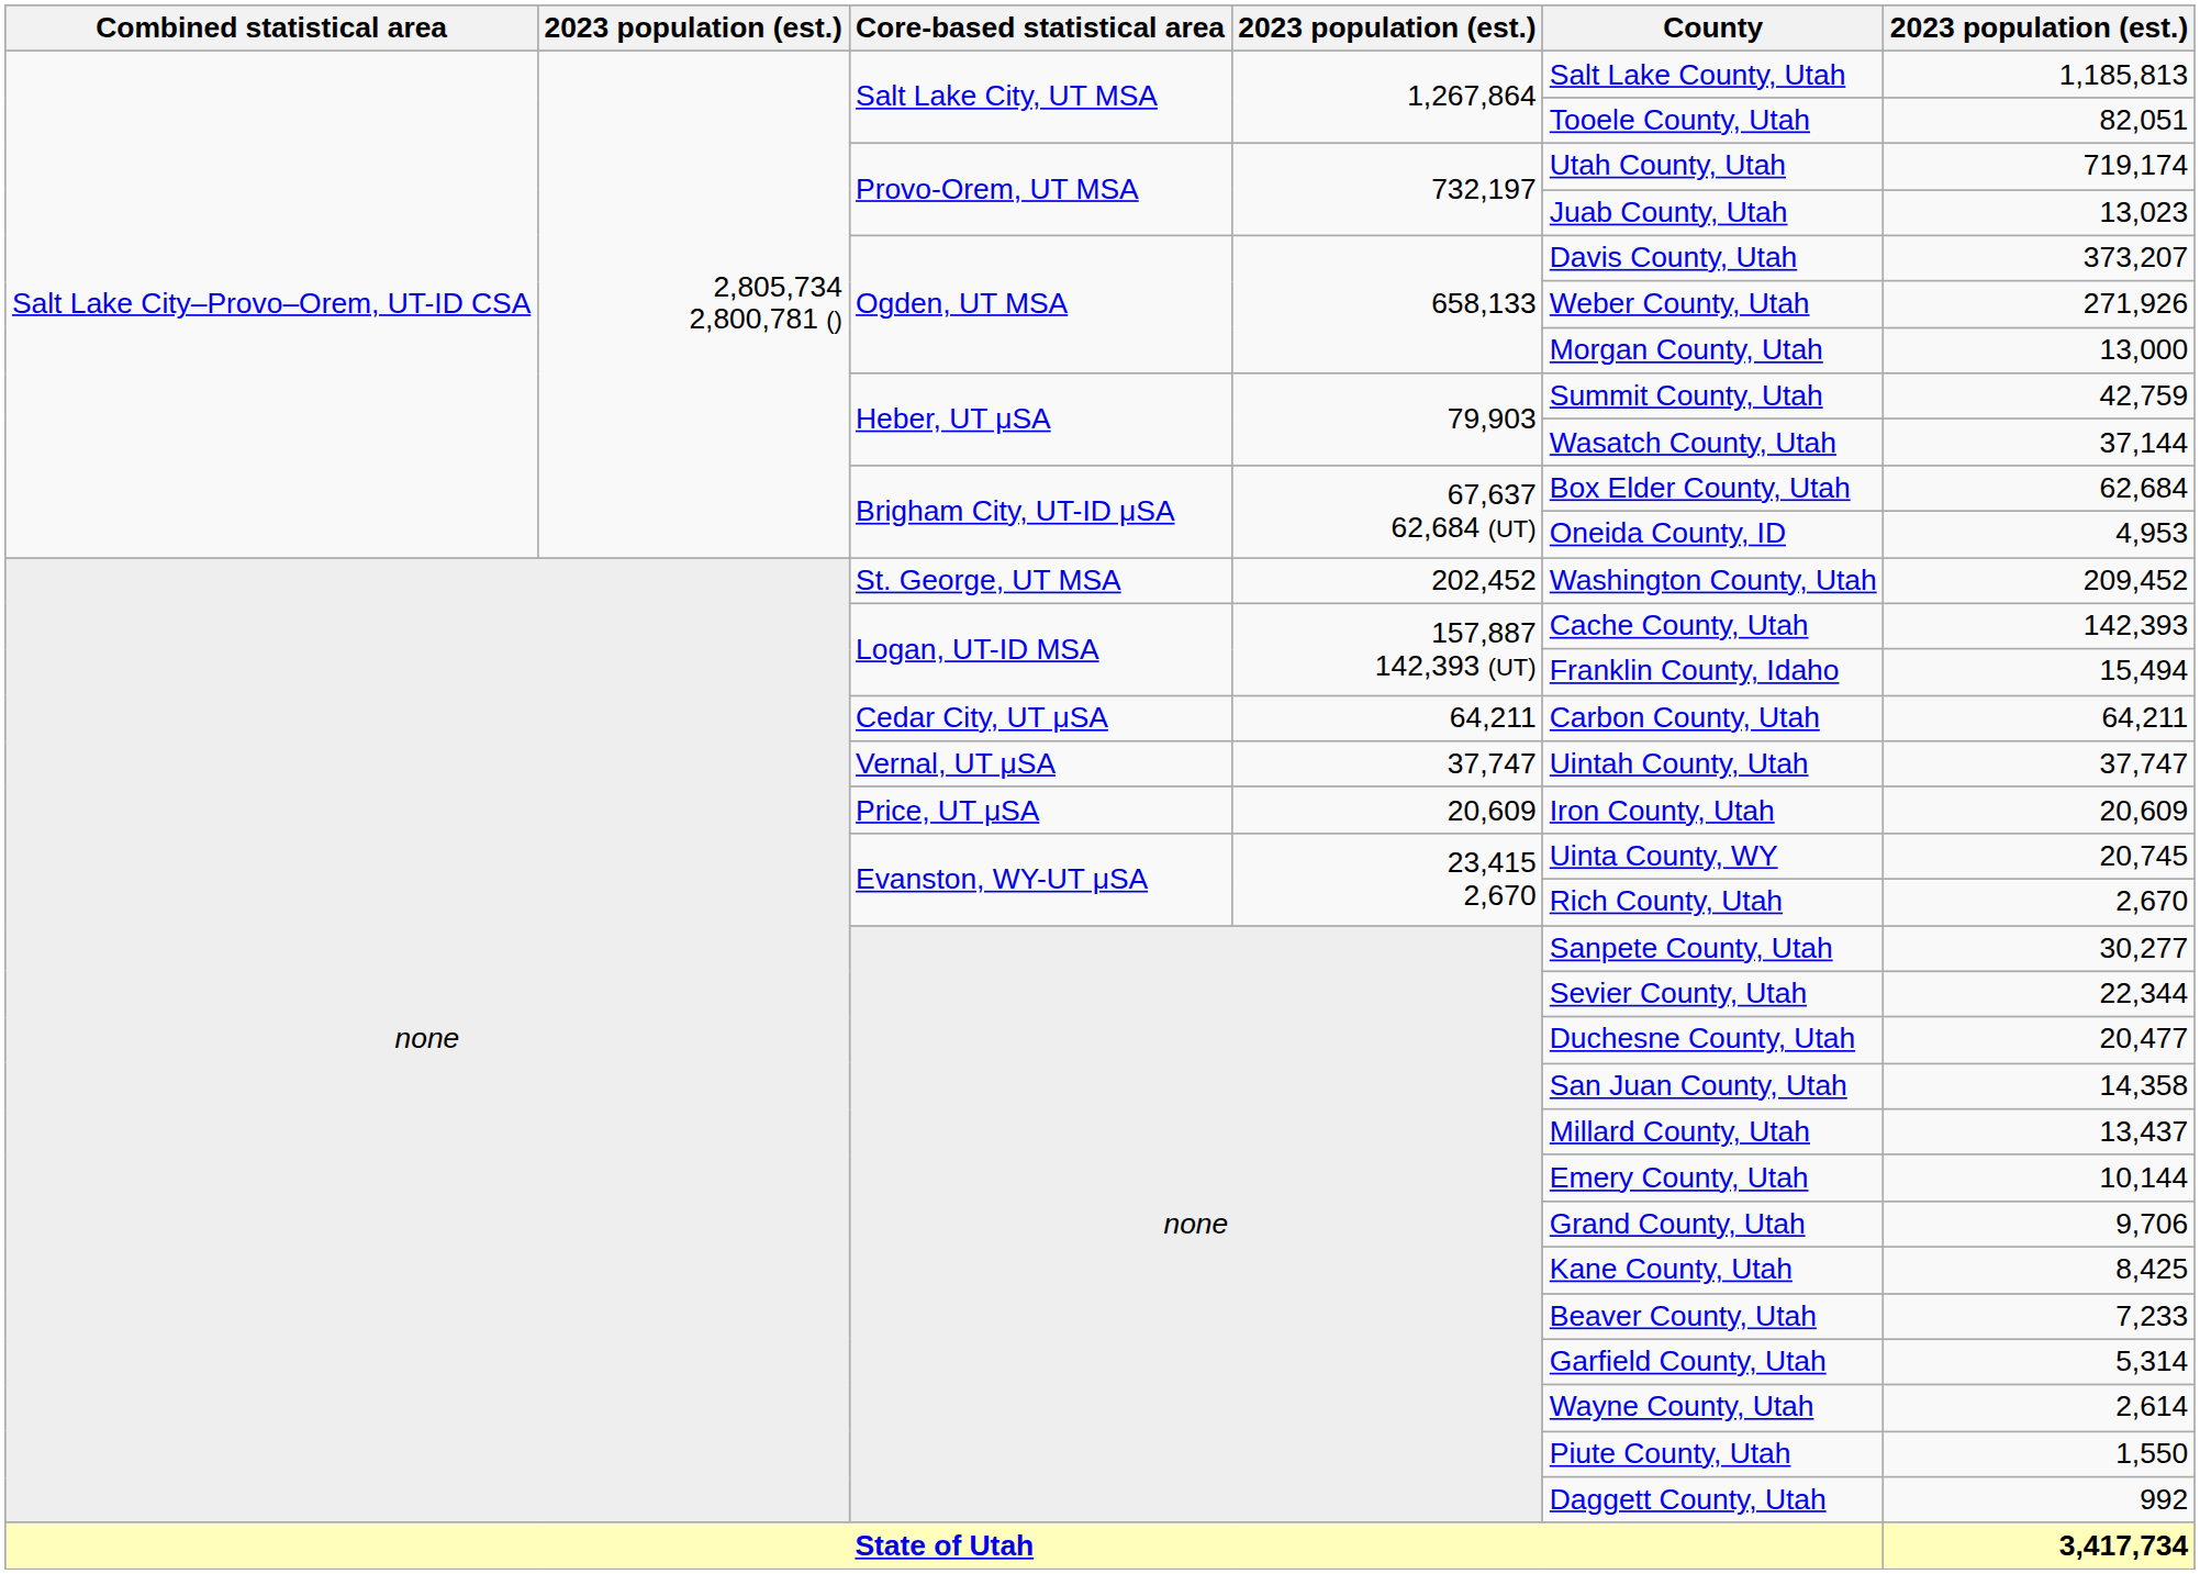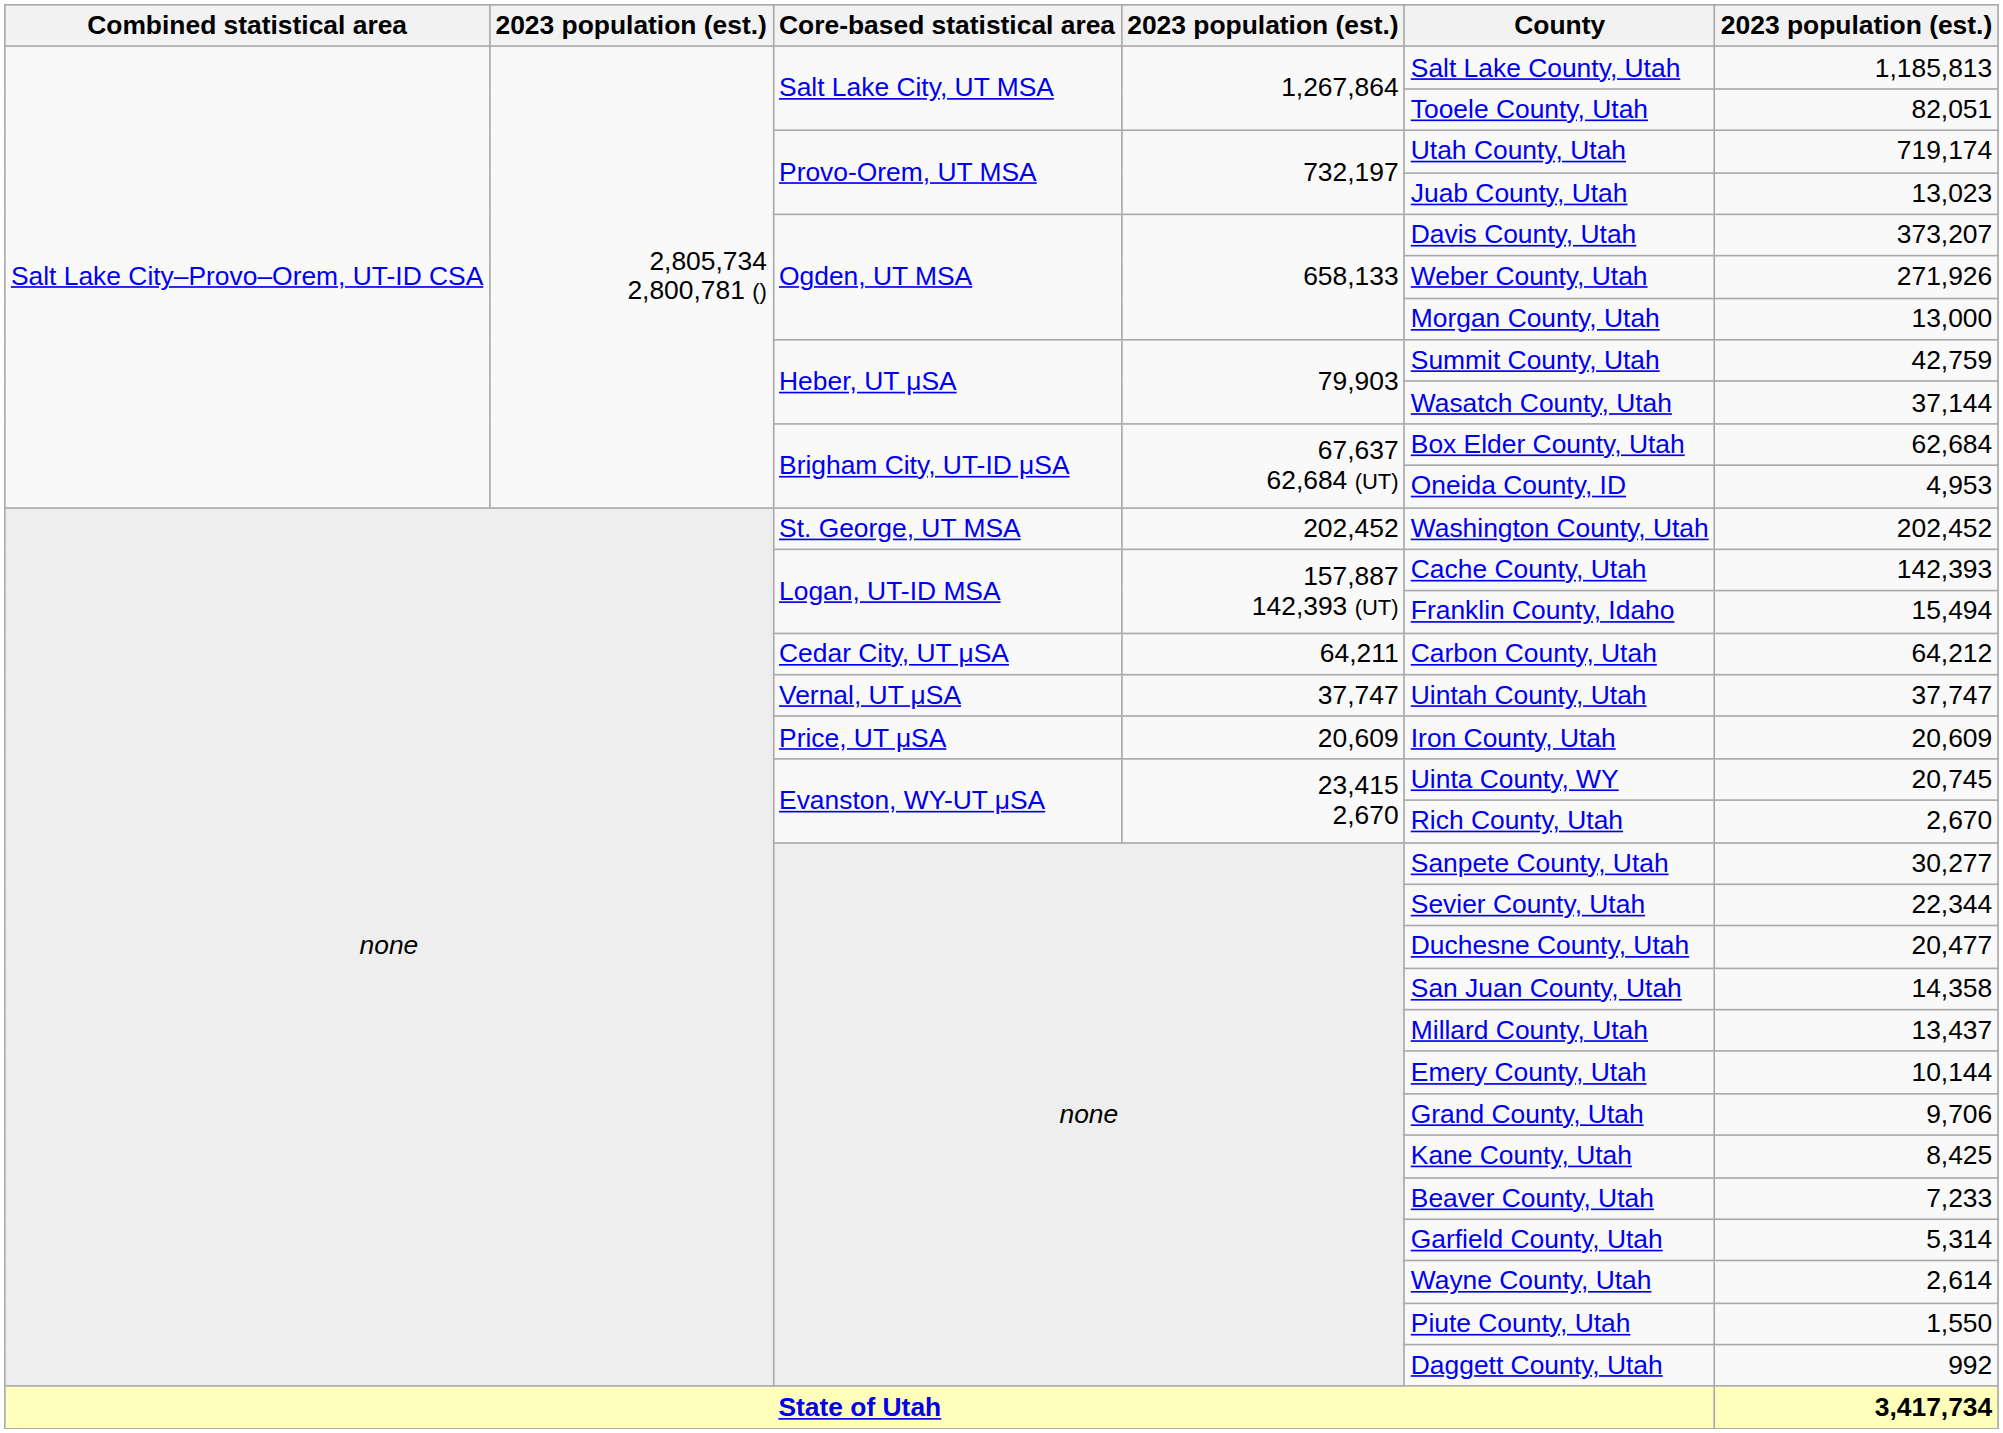 <table class=wikitable>
 <tr>
 <th>Combined statistical area</th>
 <th>2023 population (est.)</th>
 <th>Core-based statistical area</th>
 <th>2023 population (est.)</th>
 <th>County</th>
 <th>2023 population (est.)</th>
 </tr>
 <tr>
 <td rowspan=11><a href='#'><span>Salt Lake City–Provo–Orem, UT-ID CSA</span></a></td>
 <td rowspan=11 align=right><span>2,805,734</span><br>2,800,781 <small>()</small></td>
 <td rowspan=2><a href='#'>Salt Lake City, UT MSA</a></td>
 <td rowspan=2 align=right>1,267,864</td>
 <td><a href='#'>Salt Lake County, Utah</a></td>
 <td align=right>1,185,813</td>
 </tr>
 <tr>
 <td><a href='#'>Tooele County, Utah</a></td>
 <td align=right>82,051</td>
 </tr>
 <tr>
 <td rowspan=2><a href='#'>Provo-Orem, UT MSA</a></td>
 <td rowspan=2 align=right>732,197</td>
 <td><a href='#'>Utah County, Utah</a></td>
 <td align=right>719,174</td>
 </tr>
 <tr>
 <td><a href='#'>Juab County, Utah</a></td>
 <td align=right>13,023</td>
 </tr>
 <tr>
 <td rowspan=3><a href='#'>Ogden, UT MSA</a></td>
 <td rowspan=3 align=right>658,133</td>
 <td><a href='#'>Davis County, Utah</a></td>
 <td align=right>373,207</td>
 </tr>
 <tr>
 <td><a href='#'>Weber County, Utah</a></td>
 <td align=right>271,926</td>
 </tr>
 <tr>
 <td><a href='#'>Morgan County, Utah</a></td>
 <td align=right>13,000</td>
 </tr>
 <tr>
 <td rowspan=2><a href='#'>Heber, UT μSA</a></td>
 <td rowspan=2 align=right>79,903</td>
 <td><a href='#'>Summit County, Utah</a></td>
 <td align=right>42,759</td>
 </tr>
 <tr>
 <td><a href='#'>Wasatch County, Utah</a></td>
 <td align=right>37,144</td>
 </tr>
 <tr>
 <td rowspan=2><a href='#'><span>Brigham City, UT-ID μSA</span></a></td>
 <td rowspan=2 align=right><span>67,637</span><br>62,684 <small>(UT)</small></td>
 <td><a href='#'>Box Elder County, Utah</a></td>
 <td align=right>62,684</td>
 </tr>
 <tr>
 <td><a href='#'><span>Oneida County, ID</span></a></td>
 <td align=right><span>4,953</span></td>
 </tr>
 <tr>
 <td rowspan=21 colspan=2 align=center bgcolor=#EEEEEE><em>none</em></td>
 <td rowspan=1><a href='#'>St. George, UT MSA</a></td>
 <td rowspan=1 align=right>202,452</td>
 <td><a href='#'>Washington County, Utah</a></td>
-<td align=right>209,452</td>
+<td align=right>202,452</td>
 </tr>
 <tr>
 <td rowspan=2><a href='#'><span>Logan, UT-ID MSA</span></a></td>
 <td rowspan=2 align=right><span>157,887</span><br>142,393 <small>(UT)</small></td>
 <td><a href='#'>Cache County, Utah</a></td>
 <td align=right>142,393</td>
 </tr>
 <tr>
 <td><a href='#'><span>Franklin County, Idaho</span></a></td>
 <td align=right><span>15,494</span></td>
 </tr>
 <tr>
 <td rowspan=1><a href='#'>Cedar City, UT μSA</a></td>
 <td rowspan=1 align=right>64,211</td>
 <td><a href='#'>Carbon County, Utah</a></td>
-<td align=right>64,211</td>
+<td align=right>64,212</td>
 </tr>
 <tr>
 <td rowspan=1><a href='#'>Vernal, UT μSA</a></td>
 <td rowspan=1 align=right>37,747</td>
 <td><a href='#'>Uintah County, Utah</a></td>
 <td align=right>37,747</td>
 </tr>
 <tr>
 <td rowspan=1><a href='#'>Price, UT μSA</a></td>
 <td rowspan=1 align=right>20,609</td>
 <td><a href='#'>Iron County, Utah</a></td>
 <td align=right>20,609</td>
 </tr>
 <tr>
 <td rowspan=2><a href='#'><span>Evanston, WY-UT μSA</span></a></td>
 <td rowspan=2 align=right><span>23,415</span><br>2,670</td>
 <td><a href='#'><span>Uinta County, WY</span></a></td>
 <td align=right><span>20,745</span></td>
 </tr>
 <tr>
 <td><a href='#'>Rich County, Utah</a></td>
 <td align=right>2,670</td>
 </tr>
 <tr>
 <td rowspan=13 colspan=2 align=center bgcolor=#EEEEEE><em>none</em></td>
 <td><a href='#'>Sanpete County, Utah</a></td>
 <td align=right>30,277</td>
 </tr>
 <tr>
 <td><a href='#'>Sevier County, Utah</a></td>
 <td align=right>22,344</td>
 </tr>
 <tr>
 <td><a href='#'>Duchesne County, Utah</a></td>
 <td align=right>20,477</td>
 </tr>
 <tr>
 <td><a href='#'>San Juan County, Utah</a></td>
 <td align=right>14,358</td>
 </tr>
 <tr>
 <td><a href='#'>Millard County, Utah</a></td>
 <td align=right>13,437</td>
 </tr>
 <tr>
 <td><a href='#'>Emery County, Utah</a></td>
 <td align=right>10,144</td>
 </tr>
 <tr>
 <td><a href='#'>Grand County, Utah</a></td>
 <td align=right>9,706</td>
 </tr>
 <tr>
 <td><a href='#'>Kane County, Utah</a></td>
 <td align=right>8,425</td>
 </tr>
 <tr>
 <td><a href='#'>Beaver County, Utah</a></td>
 <td align=right>7,233</td>
 </tr>
 <tr>
 <td><a href='#'>Garfield County, Utah</a></td>
 <td align=right>5,314</td>
 </tr>
 <tr>
 <td><a href='#'>Wayne County, Utah</a></td>
 <td align=right>2,614</td>
 </tr>
 <tr>
 <td><a href='#'>Piute County, Utah</a></td>
 <td align=right>1,550</td>
 </tr>
 <tr>
 <td><a href='#'>Daggett County, Utah</a></td>
 <td align=right>992</td>
 </tr>
 <tr style="font-weight:bold;" bgcolor=#FFFFBB>
 <td colspan=5 align=center><a href='#'>State of Utah</a></td>
 <td align=right>3,417,734</td>
 </tr>
 </table>
